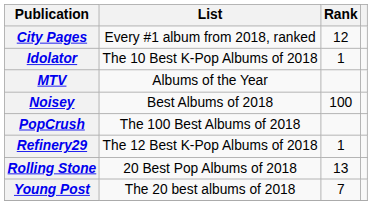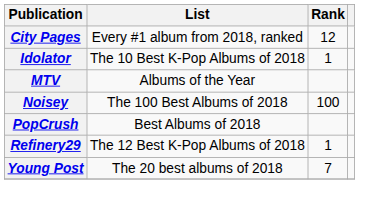 <table class="wikitable plainrowheaders sortable" style="text-align:center;">
 <tr>
 <th scope="col">Publication</th>
 <th scope="col">List</th>
 <th scope="col">Rank</th>
 <th scope="col" class="unsortable"></th>
 </tr>
 <tr>
 <th scope="row"><em><a href='#'>City Pages</a></em></th>
 <td>Every #1 album from 2018, ranked</td>
 <td>12</td>
 <td></td>
 </tr>
 <tr>
 <th scope="row"><em><a href='#'>Idolator</a></em></th>
 <td>The 10 Best K-Pop Albums of 2018</td>
 <td>1</td>
 <td></td>
 </tr>
 <tr>
 <th scope="row"><em><a href='#'>MTV</a></em></th>
 <td>Albums of the Year</td>
 <td></td>
 <td></td>
 </tr>
 <tr>
 <th scope="row"><em><a href='#'>Noisey</a></em></th>
-<td>Best Albums of 2018</td>
+<td>The 100 Best Albums of 2018</td>
 <td>100</td>
 <td></td>
 </tr>
 <tr>
 <th scope="row"><em><a href='#'>PopCrush</a></em></th>
-<td>The 100 Best Albums of 2018</td>
+<td>Best Albums of 2018</td>
 <td></td>
 <td></td>
 </tr>
 <tr>
 <th scope="row"><em><a href='#'>Refinery29</a></em></th>
 <td>The 12 Best K-Pop Albums of 2018</td>
 <td>1</td>
-<td></td>
-</tr>
-<tr>
-<th scope="row"><em><a href='#'>Rolling Stone</a></em></th>
-<td>20 Best Pop Albums of 2018</td>
-<td>13</td>
 <td></td>
 </tr>
 <tr>
 <th scope="row"><em><a href='#'>Young Post</a></em></th>
 <td>The 20 best albums of 2018</td>
 <td>7</td>
 <td></td>
 </tr>
 <tr>
 </tr>
 </table>
